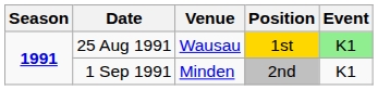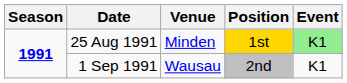 <table class="wikitable" style="text-align:center; font-size:95%;">
 <tr>
 <th>Season</th>
 <th>Date</th>
 <th>Venue</th>
 <th>Position</th>
 <th>Event</th>
 </tr>
 <tr>
 <td rowspan=2><strong><a href='#'>1991</a></strong></td>
 <td align=right>25 Aug 1991</td>
-<td align=left><a href='#'>Wausau</a></td>
+<td align=left><a href='#'>Minden</a></td>
 <td bgcolor=gold>1st</td>
 <td style="background: lightgreen;">K1</td>
 </tr>
 <tr>
 <td align=right>1 Sep 1991</td>
-<td align=left><a href='#'>Minden</a></td>
+<td align=left><a href='#'>Wausau</a></td>
 <td bgcolor=silver>2nd</td>
 <td>K1</td>
 </tr>
 </table>
